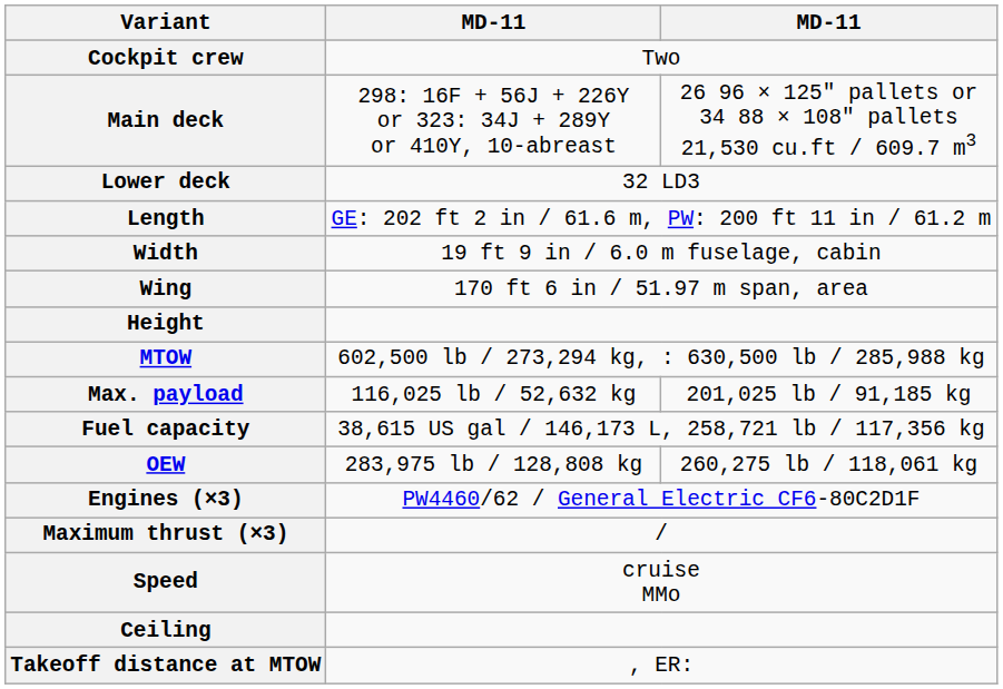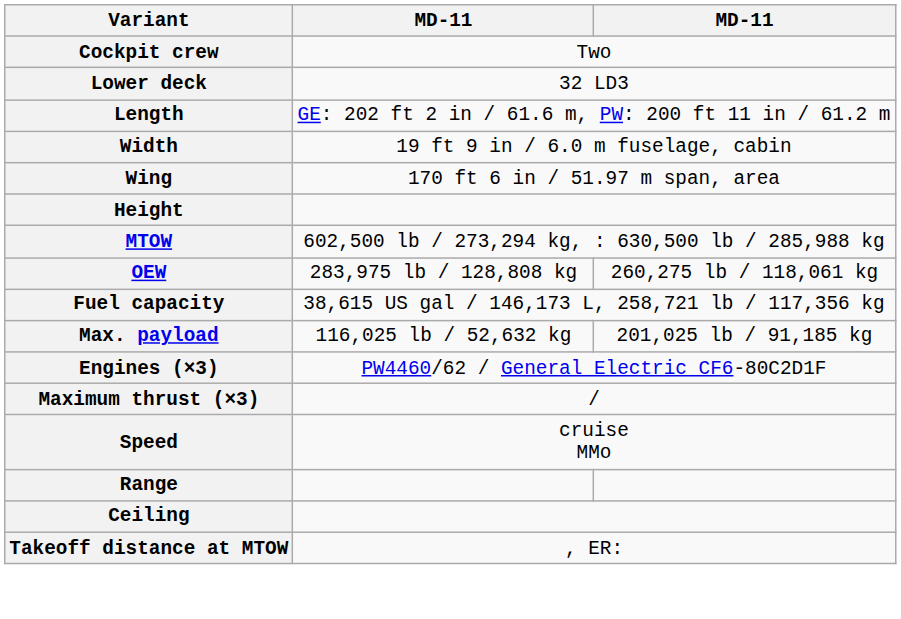 <table class="wikitable" style="text-align: center">
 <tr>
 <th>Variant</th>
 <th>MD-11</th>
 <th>MD-11</th>
 </tr>
 <tr>
 <th>Cockpit crew</th>
 <td colspan="2">Two</td>
-</tr>
-<tr>
-<th>Main deck</th>
-<td>298: 16F + 56J + 226Y <br>or 323: 34J + 289Y <br>or 410Y, 10-abreast</td>
-<td>26 96 × 125" pallets or <br>34 88 × 108" pallets <br>21,530 cu.ft / 609.7 m<sup>3</sup></td>
 </tr>
 <tr>
 <th>Lower deck</th>
 <td colspan=2>32 LD3</td>
 </tr>
 <tr>
 <th>Length</th>
 <td colspan=2><a href='#'>GE</a>: 202 ft 2 in / 61.6 m, <a href='#'>PW</a>: 200 ft 11 in / 61.2 m</td>
 </tr>
 <tr>
 <th>Width</th>
 <td colspan=2>19 ft 9 in / 6.0 m fuselage,  cabin</td>
 </tr>
 <tr>
 <th>Wing</th>
 <td colspan=2>170 ft 6 in / 51.97 m span,  area</td>
 </tr>
 <tr>
 <th>Height</th>
 <td colspan=2></td>
 </tr>
 <tr>
 <th><a href='#'>MTOW</a></th>
 <td colspan=2>602,500 lb / 273,294 kg, : 630,500 lb / 285,988 kg</td>
 </tr>
 <tr>
-<th>Max. <a href='#'>payload</a></th>
-<td>116,025 lb / 52,632 kg</td>
-<td>201,025 lb / 91,185 kg</td>
+<th><a href='#'>OEW</a></th>
+<td>283,975 lb / 128,808 kg</td>
+<td>260,275 lb / 118,061 kg</td>
 </tr>
 <tr>
 <th>Fuel capacity</th>
 <td colspan=2>38,615 US gal / 146,173 L, 258,721 lb / 117,356 kg</td>
 </tr>
 <tr>
-<th><a href='#'>OEW</a></th>
-<td>283,975 lb / 128,808 kg</td>
-<td>260,275 lb / 118,061 kg</td>
+<th>Max. <a href='#'>payload</a></th>
+<td>116,025 lb / 52,632 kg</td>
+<td>201,025 lb / 91,185 kg</td>
 </tr>
 <tr>
 <th>Engines (×3)</th>
 <td colspan=2><a href='#'>PW4460</a>/62 / <a href='#'>General Electric CF6</a>-80C2D1F</td>
 </tr>
 <tr>
 <th>Maximum thrust (×3)</th>
 <td colspan=2> / </td>
 </tr>
 <tr>
 <th>Speed</th>
 <td colspan=2> cruise <br> MMo</td>
 </tr>
 <tr>
+<th>Range</th>
+<td></td>
+<td></td>
+</tr>
+<tr>
 <th>Ceiling</th>
 <td colspan=2></td>
 </tr>
 <tr>
 <th>Takeoff distance at MTOW</th>
 <td colspan=2>, ER: </td>
 </tr>
 </table>
